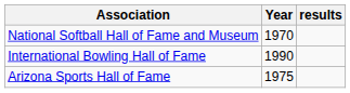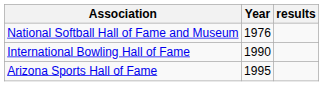 <table class="wikitable">
 <tr>
 <th scope="col">Association</th>
 <th scope="col">Year</th>
 <th scope="col">results</th>
 </tr>
 <tr>
 <td><a href='#'>National Softball Hall of Fame and Museum</a></td>
-<td>1970</td>
+<td>1976</td>
 <td></td>
 </tr>
 <tr>
 <td><a href='#'>International Bowling Hall of Fame</a></td>
 <td>1990</td>
 <td></td>
 </tr>
 <tr>
 <td><a href='#'>Arizona Sports Hall of Fame</a></td>
-<td>1975</td>
+<td>1995</td>
 <td></td>
 </tr>
 </table>
